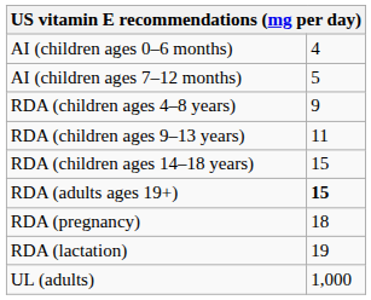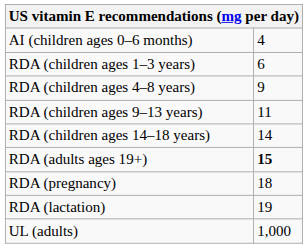 <table class="wikitable" style="float:right;">
 <tr>
 <th style="text-align:center;" colspan="2">US vitamin E recommendations (<a href='#'>mg</a> per day)</th>
 </tr>
 <tr>
 <td>AI (children ages 0–6 months)</td>
 <td>4</td>
 </tr>
 <tr>
-<td>AI (children ages 7–12 months)</td>
-<td>5</td>
+<td>RDA (children ages 1–3 years)</td>
+<td>6</td>
 </tr>
 <tr>
 <td>RDA (children ages 4–8 years)</td>
 <td>9</td>
 </tr>
 <tr>
 <td>RDA (children ages 9–13 years)</td>
 <td>11</td>
 </tr>
 <tr>
 <td>RDA (children ages 14–18 years)</td>
-<td>15</td>
+<td>14</td>
 </tr>
 <tr>
 <td>RDA (adults ages 19+)</td>
 <td><strong>15</strong></td>
 </tr>
 <tr>
 <td>RDA (pregnancy)</td>
 <td>18</td>
 </tr>
 <tr>
 <td>RDA (lactation)</td>
 <td>19</td>
 </tr>
 <tr>
 <td>UL (adults)</td>
 <td>1,000</td>
 </tr>
 </table>
